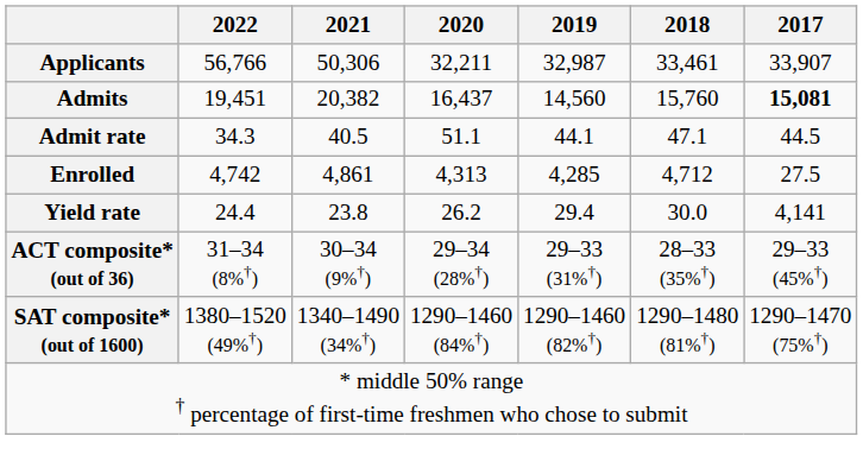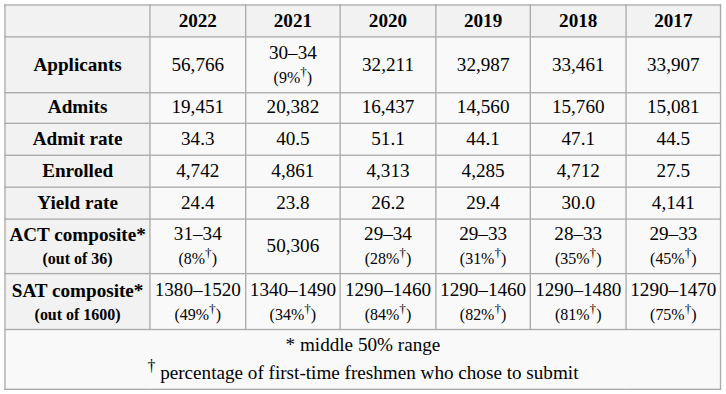 <table class="wikitable" style="text-align:center; float:left; font-size:90%; margin:10px;">
 <tr>
 <th></th>
 <th>2022</th>
 <th>2021</th>
 <th>2020</th>
 <th>2019</th>
 <th>2018</th>
 <th>2017</th>
 </tr>
 <tr>
 <th>Applicants</th>
 <td>56,766</td>
-<td>50,306</td>
+<td>30–34<br><small>(9%<sup>†</sup>)</small></td>
 <td>32,211</td>
 <td>32,987</td>
 <td>33,461</td>
 <td>33,907</td>
 </tr>
 <tr>
 <th>Admits</th>
 <td>19,451</td>
 <td>20,382</td>
 <td>16,437</td>
 <td>14,560</td>
 <td>15,760</td>
-<td><strong>15,081</strong></td>
+<td>15,081</td>
 </tr>
 <tr>
 <th>Admit rate</th>
 <td>34.3</td>
 <td>40.5</td>
 <td>51.1</td>
 <td>44.1</td>
 <td>47.1</td>
 <td>44.5</td>
 </tr>
 <tr>
 <th>Enrolled</th>
 <td>4,742</td>
 <td>4,861</td>
 <td>4,313</td>
 <td>4,285</td>
 <td>4,712</td>
 <td>27.5</td>
 </tr>
 <tr>
 <th>Yield rate</th>
 <td>24.4</td>
 <td>23.8</td>
 <td>26.2</td>
 <td>29.4</td>
 <td>30.0</td>
 <td>4,141</td>
 </tr>
 <tr>
 <th>ACT composite*<br><small>(out of 36)</small></th>
 <td>31–34<br><small>(8%<sup>†</sup>)</small></td>
-<td>30–34<br><small>(9%<sup>†</sup>)</small></td>
+<td>50,306</td>
 <td>29–34<br><small>(28%<sup>†</sup>)</small></td>
 <td>29–33<br><small>(31%<sup>†</sup>)</small></td>
 <td>28–33<br><small>(35%<sup>†</sup>)</small></td>
 <td>29–33<br><small>(45%<sup>†</sup>)</small></td>
 </tr>
 <tr>
 <th>SAT composite*<br><small>(out of 1600)</small></th>
 <td>1380–1520<br><small>(49%<sup>†</sup>)</small></td>
 <td>1340–1490<br><small>(34%<sup>†</sup>)</small></td>
 <td>1290–1460<br><small>(84%<sup>†</sup>)</small></td>
 <td>1290–1460<br><small>(82%<sup>†</sup>)</small></td>
 <td>1290–1480<br><small>(81%<sup>†</sup>)</small></td>
 <td>1290–1470<br><small>(75%<sup>†</sup>)</small></td>
 </tr>
 <tr>
 <td colspan=7>* middle 50% range<br> <sup>†</sup> percentage of first-time freshmen who chose to submit</td>
 </tr>
 </table>
